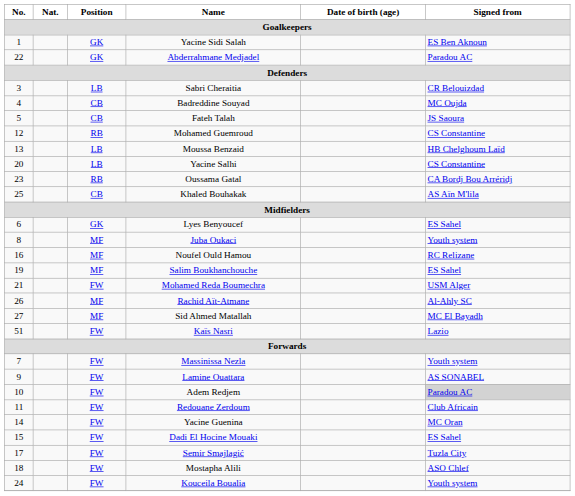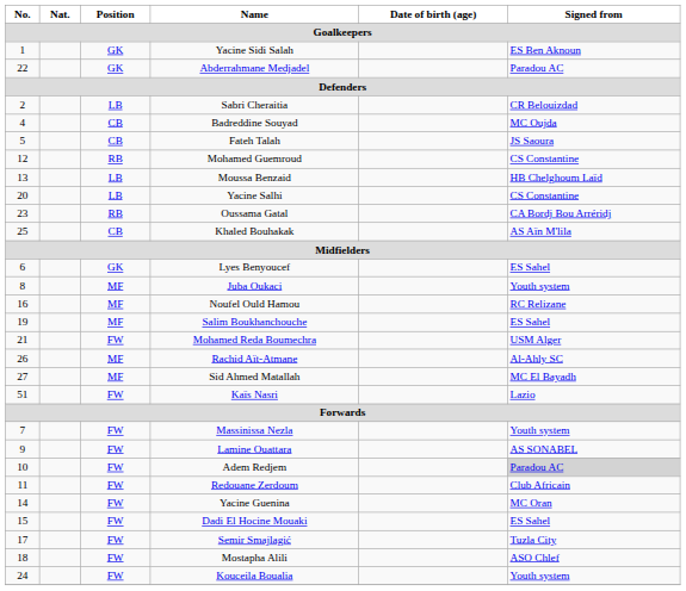 <table class="wikitable" style="text-align:center; font-size:90%; width:70%">
 <tr>
 <th style="background:white; color:black; text-align:center;">No.</th>
 <th style="background:white; color:black; text-align:center;">Nat.</th>
 <th style="background:white; color:black; text-align:center;">Position</th>
 <th style="background:white; color:black; text-align:center;">Name</th>
 <th style="background:white; color:black; text-align:center;">Date of birth (age)</th>
 <th style="background:white; color:black; text-align:center;">Signed from</th>
 </tr>
 <tr>
 <th colspan=10 style="background:#DCDCDC; text-align:center;">Goalkeepers</th>
 </tr>
 <tr>
 <td>1</td>
 <td></td>
 <td><a href='#'>GK</a></td>
 <td>Yacine Sidi Salah</td>
 <td></td>
 <td style="text-align:left"> <a href='#'>ES Ben Aknoun</a></td>
 </tr>
 <tr>
 <td>22</td>
 <td></td>
 <td><a href='#'>GK</a></td>
 <td><a href='#'>Abderrahmane Medjadel</a></td>
 <td></td>
 <td style="text-align:left"> <a href='#'>Paradou AC</a></td>
 </tr>
 <tr>
 <th colspan=10 style="background:#DCDCDC; text-align:center;">Defenders</th>
 </tr>
 <tr>
-<td>3</td>
+<td>2</td>
 <td></td>
 <td><a href='#'>LB</a></td>
 <td>Sabri Cheraitia</td>
 <td></td>
 <td style="text-align:left"> <a href='#'>CR Belouizdad</a></td>
 </tr>
 <tr>
 <td>4</td>
 <td></td>
 <td><a href='#'>CB</a></td>
 <td>Badreddine Souyad</td>
 <td></td>
 <td style="text-align:left"> <a href='#'>MC Oujda</a></td>
 </tr>
 <tr>
 <td>5</td>
 <td></td>
 <td><a href='#'>CB</a></td>
 <td>Fateh Talah</td>
 <td></td>
 <td style="text-align:left"> <a href='#'>JS Saoura</a></td>
 </tr>
 <tr>
 <td>12</td>
 <td></td>
 <td><a href='#'>RB</a></td>
 <td>Mohamed Guemroud</td>
 <td></td>
 <td style="text-align:left"> <a href='#'>CS Constantine</a></td>
 </tr>
 <tr>
 <td>13</td>
 <td></td>
 <td><a href='#'>LB</a></td>
 <td>Moussa Benzaid</td>
 <td></td>
 <td style="text-align:left"> <a href='#'>HB Chelghoum Laïd</a></td>
 </tr>
 <tr>
 <td>20</td>
 <td></td>
 <td><a href='#'>LB</a></td>
 <td>Yacine Salhi</td>
 <td></td>
 <td style="text-align:left"> <a href='#'>CS Constantine</a></td>
 </tr>
 <tr>
 <td>23</td>
 <td></td>
 <td><a href='#'>RB</a></td>
 <td>Oussama Gatal</td>
 <td></td>
 <td style="text-align:left"> <a href='#'>CA Bordj Bou Arréridj</a></td>
 </tr>
 <tr>
 <td>25</td>
 <td></td>
 <td><a href='#'>CB</a></td>
 <td>Khaled Bouhakak</td>
 <td></td>
 <td style="text-align:left"> <a href='#'>AS Aïn M'lila</a></td>
 </tr>
 <tr>
 <th colspan=10 style="background:#DCDCDC; text-align:center;">Midfielders</th>
 </tr>
 <tr>
 <td>6</td>
 <td></td>
 <td><a href='#'>GK</a></td>
 <td>Lyes Benyoucef</td>
 <td></td>
 <td style="text-align:left"> <a href='#'>ES Sahel</a></td>
 </tr>
 <tr>
 <td>8</td>
 <td></td>
 <td><a href='#'>MF</a></td>
 <td><a href='#'>Juba Oukaci</a></td>
 <td></td>
 <td style="text-align:left"> <a href='#'>Youth system</a></td>
 </tr>
 <tr>
 <td>16</td>
 <td></td>
 <td><a href='#'>MF</a></td>
 <td>Noufel Ould Hamou</td>
 <td></td>
 <td style="text-align:left"> <a href='#'>RC Relizane</a></td>
 </tr>
 <tr>
 <td>19</td>
 <td></td>
 <td><a href='#'>MF</a></td>
 <td><a href='#'>Salim Boukhanchouche</a></td>
 <td></td>
 <td style="text-align:left"> <a href='#'>ES Sahel</a></td>
 </tr>
 <tr>
 <td>21</td>
 <td></td>
 <td><a href='#'>FW</a></td>
 <td><a href='#'>Mohamed Reda Boumechra</a></td>
 <td></td>
 <td style="text-align:left"> <a href='#'>USM Alger</a></td>
 </tr>
 <tr>
 <td>26</td>
 <td></td>
 <td><a href='#'>MF</a></td>
 <td><a href='#'>Rachid Aït-Atmane</a></td>
 <td></td>
 <td style="text-align:left"> <a href='#'>Al-Ahly SC</a></td>
 </tr>
 <tr>
 <td>27</td>
 <td></td>
 <td><a href='#'>MF</a></td>
 <td>Sid Ahmed Matallah</td>
 <td></td>
 <td style="text-align:left"> <a href='#'>MC El Bayadh</a></td>
 </tr>
 <tr>
 <td>51</td>
 <td></td>
 <td><a href='#'>FW</a></td>
 <td><a href='#'>Kaïs Nasri</a></td>
 <td></td>
 <td style="text-align:left"> <a href='#'>Lazio</a></td>
 </tr>
 <tr>
 <th colspan=10 style="background:#DCDCDC; text-align:center;">Forwards</th>
 </tr>
 <tr>
 <td>7</td>
 <td></td>
 <td><a href='#'>FW</a></td>
 <td><a href='#'>Massinissa Nezla</a></td>
 <td></td>
 <td style="text-align:left"> <a href='#'>Youth system</a></td>
 </tr>
 <tr>
 <td>9</td>
 <td></td>
 <td><a href='#'>FW</a></td>
 <td><a href='#'>Lamine Ouattara</a></td>
 <td></td>
 <td style="text-align:left"> <a href='#'>AS SONABEL</a></td>
 </tr>
 <tr>
 <td>10</td>
 <td></td>
 <td><a href='#'>FW</a></td>
 <td>Adem Redjem</td>
 <td></td>
 <td style="background: lightgrey; text-align:left"> <a href='#'>Paradou AC</a></td>
 </tr>
 <tr>
 <td>11</td>
 <td></td>
 <td><a href='#'>FW</a></td>
 <td><a href='#'>Redouane Zerdoum</a></td>
 <td></td>
 <td style="text-align:left"> <a href='#'>Club Africain</a></td>
 </tr>
 <tr>
 <td>14</td>
 <td></td>
 <td><a href='#'>FW</a></td>
 <td>Yacine Guenina</td>
 <td></td>
 <td style="text-align:left"> <a href='#'>MC Oran</a></td>
 </tr>
 <tr>
 <td>15</td>
 <td></td>
 <td><a href='#'>FW</a></td>
 <td><a href='#'>Dadi El Hocine Mouaki</a></td>
 <td></td>
 <td style="text-align:left"> <a href='#'>ES Sahel</a></td>
 </tr>
 <tr>
 <td>17</td>
 <td></td>
 <td><a href='#'>FW</a></td>
 <td><a href='#'>Semir Smajlagić</a></td>
 <td></td>
 <td style="text-align:left"> <a href='#'>Tuzla City</a></td>
 </tr>
 <tr>
 <td>18</td>
 <td></td>
 <td><a href='#'>FW</a></td>
 <td>Mostapha Alili</td>
 <td></td>
 <td style="text-align:left"> <a href='#'>ASO Chlef</a></td>
 </tr>
 <tr>
 <td>24</td>
 <td></td>
 <td><a href='#'>FW</a></td>
 <td><a href='#'>Kouceila Boualia</a></td>
 <td></td>
 <td style="text-align:left"> <a href='#'>Youth system</a></td>
 </tr>
 <tr>
 </tr>
 </table>
